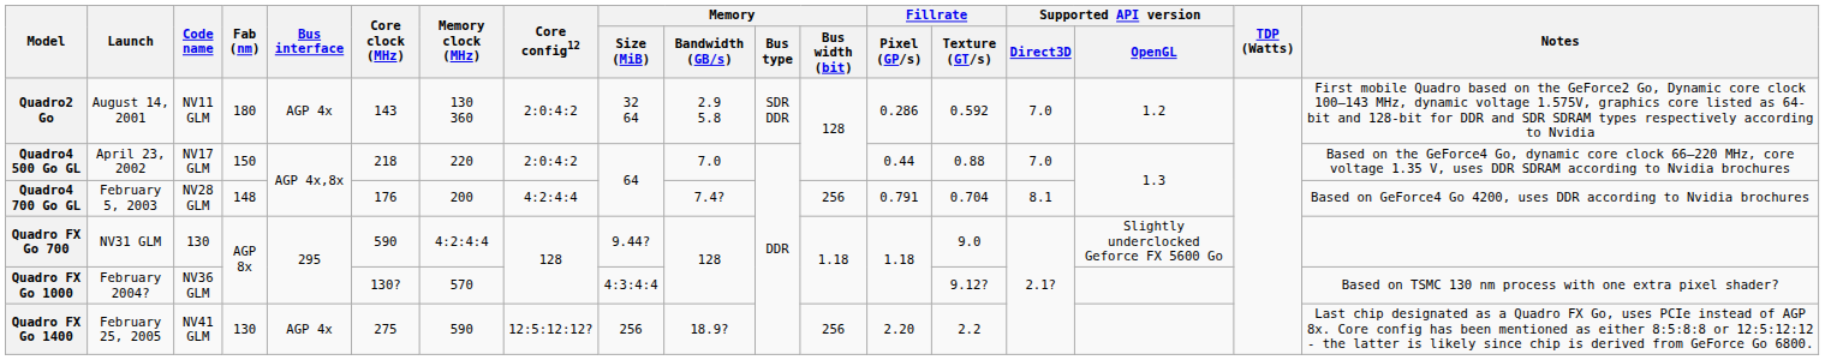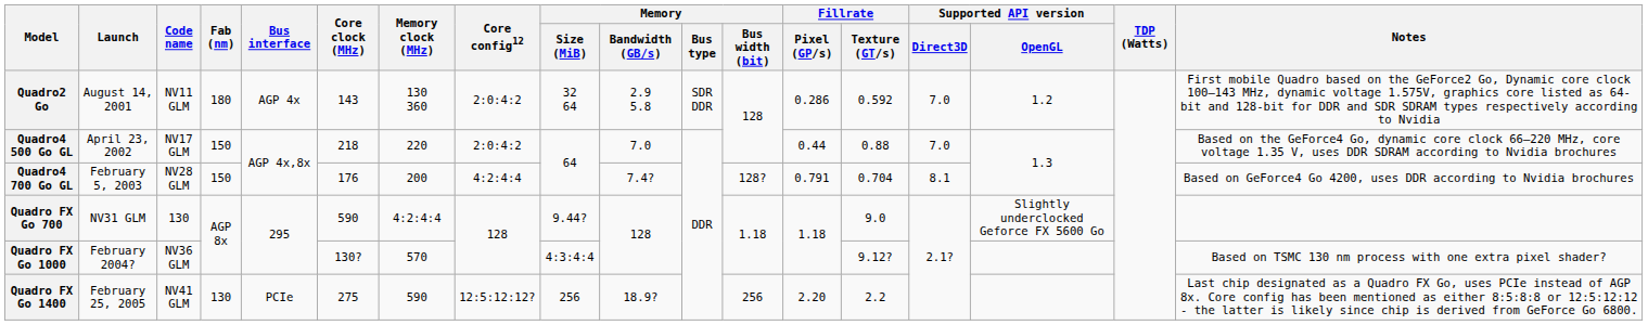 <table class="mw-datatable wikitable sortable sort-under" style="font-size:85%; text-align:center;">
 <tr>
 <th rowspan=2>Model</th>
 <th rowspan=2>Launch</th>
 <th rowspan=2><a href='#'>Code name</a></th>
 <th rowspan=2>Fab (<a href='#'>nm</a>)</th>
 <th rowspan=2><a href='#'>Bus</a> <a href='#'>interface</a></th>
 <th rowspan=2>Core clock (<a href='#'>MHz</a>)</th>
 <th rowspan=2>Memory clock (<a href='#'>MHz</a>)</th>
 <th rowspan="2">Core config<sup>12</sup></th>
 <th colspan=4>Memory</th>
 <th colspan="2"><a href='#'>Fillrate</a></th>
 <th colspan="2">Supported <a href='#'>API</a> version</th>
 <th rowspan=2><a href='#'>TDP</a> (Watts)</th>
 <th rowspan=2>Notes</th>
 </tr>
 <tr>
 <th>Size (<a href='#'>MiB</a>)</th>
 <th>Bandwidth (<a href='#'>GB/s</a>)</th>
 <th>Bus type</th>
 <th>Bus width (<a href='#'>bit</a>)</th>
 <th>Pixel (<a href='#'>GP</a>/s)</th>
 <th>Texture (<a href='#'>GT</a>/s)</th>
 <th><a href='#'>Direct3D</a></th>
 <th><a href='#'>OpenGL</a></th>
 </tr>
 <tr>
 <th>Quadro2 Go</th>
 <td>August 14, 2001</td>
 <td>NV11 GLM</td>
 <td>180</td>
 <td>AGP 4x</td>
 <td>143</td>
 <td>130<br>360</td>
 <td>2:0:4:2</td>
 <td>32<br>64</td>
 <td>2.9<br>5.8</td>
 <td>SDR<br>DDR</td>
 <td rowspan="2">128</td>
 <td>0.286</td>
 <td>0.592</td>
 <td>7.0</td>
 <td>1.2</td>
 <td rowspan="6"></td>
 <td>First mobile Quadro based on the GeForce2 Go, Dynamic core clock 100–143 MHz, dynamic voltage 1.575V, graphics core listed as 64-bit and 128-bit for DDR and SDR SDRAM types respectively according to Nvidia</td>
 </tr>
 <tr>
 <th>Quadro4 500 Go GL</th>
 <td>April 23, 2002</td>
 <td>NV17 GLM</td>
 <td>150</td>
 <td rowspan="2">AGP 4x,8x</td>
 <td>218</td>
 <td>220</td>
 <td>2:0:4:2</td>
 <td rowspan="2">64</td>
 <td>7.0</td>
 <td rowspan="5">DDR</td>
 <td>0.44</td>
 <td>0.88</td>
 <td>7.0</td>
 <td rowspan="2">1.3</td>
 <td>Based on the GeForce4 Go, dynamic core clock 66–220 MHz, core voltage 1.35 V, uses DDR SDRAM according to Nvidia brochures</td>
 </tr>
 <tr>
 <th>Quadro4 700 Go GL</th>
 <td>February 5, 2003</td>
 <td>NV28 GLM</td>
-<td>148</td>
+<td>150</td>
 <td>176</td>
 <td>200</td>
 <td>4:2:4:4</td>
 <td>7.4?</td>
-<td>256</td>
+<td>128?</td>
 <td>0.791</td>
 <td>0.704</td>
 <td>8.1</td>
 <td>Based on GeForce4 Go 4200, uses DDR according to Nvidia brochures</td>
 </tr>
 <tr>
 <th>Quadro FX Go 700</th>
 <td>NV31 GLM</td>
 <td>130</td>
 <td rowspan="2">AGP 8x</td>
 <td rowspan="2">295</td>
 <td>590</td>
 <td>4:2:4:4</td>
 <td rowspan="2">128</td>
 <td>9.44?</td>
 <td rowspan="2">128</td>
 <td rowspan="2">1.18</td>
 <td rowspan="2">1.18</td>
 <td>9.0</td>
 <td rowspan="3">2.1?</td>
 <td>Slightly underclocked Geforce FX 5600 Go</td>
 </tr>
 <tr>
 <th>Quadro FX Go 1000</th>
 <td>February 2004?</td>
 <td>NV36 GLM</td>
 <td>130?</td>
 <td>570</td>
 <td>4:3:4:4</td>
 <td>9.12?</td>
 <td></td>
 <td>Based on TSMC 130 nm process with one extra pixel shader?</td>
 </tr>
 <tr>
 <th>Quadro FX Go 1400</th>
 <td>February 25, 2005</td>
 <td>NV41 GLM</td>
 <td>130</td>
-<td>AGP 4x</td>
+<td>PCIe</td>
 <td>275</td>
 <td>590</td>
 <td>12:5:12:12?</td>
 <td>256</td>
 <td>18.9?</td>
 <td>256</td>
 <td>2.20</td>
 <td>2.2</td>
 <td></td>
 <td>Last chip designated as a Quadro FX Go, uses PCIe instead of AGP 8x. Core config has been mentioned as either 8:5:8:8 or 12:5:12:12 - the latter is likely since chip is derived from GeForce Go 6800.</td>
 </tr>
 </table>
